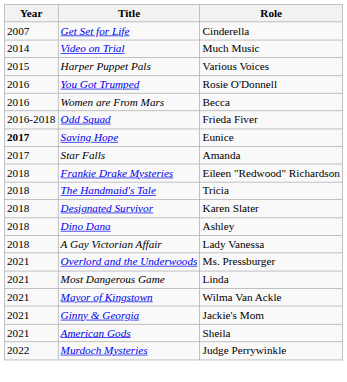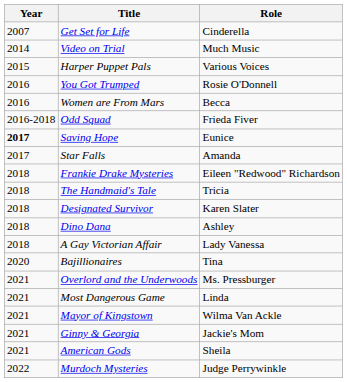 <table class="wikitable sortable">
 <tr>
 <th>Year</th>
 <th>Title</th>
 <th>Role</th>
 </tr>
 <tr>
 <td>2007</td>
 <td><em><a href='#'>Get Set for Life</a></em></td>
 <td>Cinderella</td>
 </tr>
 <tr>
 <td>2014</td>
 <td><em><a href='#'>Video on Trial</a></em></td>
 <td>Much Music</td>
 </tr>
 <tr>
 <td>2015</td>
 <td><em>Harper Puppet Pals</em></td>
 <td>Various Voices</td>
 </tr>
 <tr>
 <td>2016</td>
 <td><em><a href='#'>You Got Trumped</a></em></td>
 <td>Rosie O'Donnell</td>
 </tr>
 <tr>
 <td>2016</td>
 <td><em>Women are From Mars</em></td>
 <td>Becca</td>
 </tr>
 <tr>
 <td>2016-2018</td>
 <td><em><a href='#'>Odd Squad</a></em></td>
 <td>Frieda Fiver</td>
 </tr>
 <tr>
 <td><strong>2017</strong></td>
 <td><em><a href='#'>Saving Hope</a></em></td>
 <td>Eunice</td>
 </tr>
 <tr>
 <td>2017</td>
 <td><em>Star Falls</em></td>
 <td>Amanda</td>
 </tr>
 <tr>
 <td>2018</td>
 <td><em><a href='#'>Frankie Drake Mysteries</a></em></td>
 <td>Eileen "Redwood" Richardson</td>
 </tr>
 <tr>
 <td>2018</td>
 <td data-sort-value="Handmaid's Tale, The"><em><a href='#'>The Handmaid's Tale</a></em></td>
 <td>Tricia</td>
 </tr>
 <tr>
 <td>2018</td>
 <td><em><a href='#'>Designated Survivor</a></em></td>
 <td>Karen Slater</td>
 </tr>
 <tr>
 <td>2018</td>
 <td><em><a href='#'>Dino Dana</a></em></td>
 <td>Ashley</td>
 </tr>
 <tr>
 <td>2018</td>
 <td data-sort-value="Gay Victorian Affair, A"><em>A Gay Victorian Affair</em></td>
 <td>Lady Vanessa</td>
 </tr>
 <tr>
+<td>2020</td>
+<td><em>Bajillionaires</em></td>
+<td>Tina</td>
+</tr>
+<tr>
 <td>2021</td>
 <td><em><a href='#'>Overlord and the Underwoods</a></em></td>
 <td>Ms. Pressburger</td>
 </tr>
 <tr>
 <td>2021</td>
 <td><em>Most Dangerous Game</em></td>
 <td>Linda</td>
 </tr>
 <tr>
 <td>2021</td>
 <td><em><a href='#'>Mayor of Kingstown</a></em></td>
 <td>Wilma Van Ackle</td>
 </tr>
 <tr>
 <td>2021</td>
 <td><em><a href='#'>Ginny & Georgia</a></em></td>
 <td>Jackie's Mom</td>
 </tr>
 <tr>
 <td>2021</td>
 <td><em><a href='#'>American Gods</a></em></td>
 <td>Sheila</td>
 </tr>
 <tr>
 <td>2022</td>
 <td><em><a href='#'>Murdoch Mysteries</a></em></td>
 <td>Judge Perrywinkle</td>
 </tr>
 </table>
